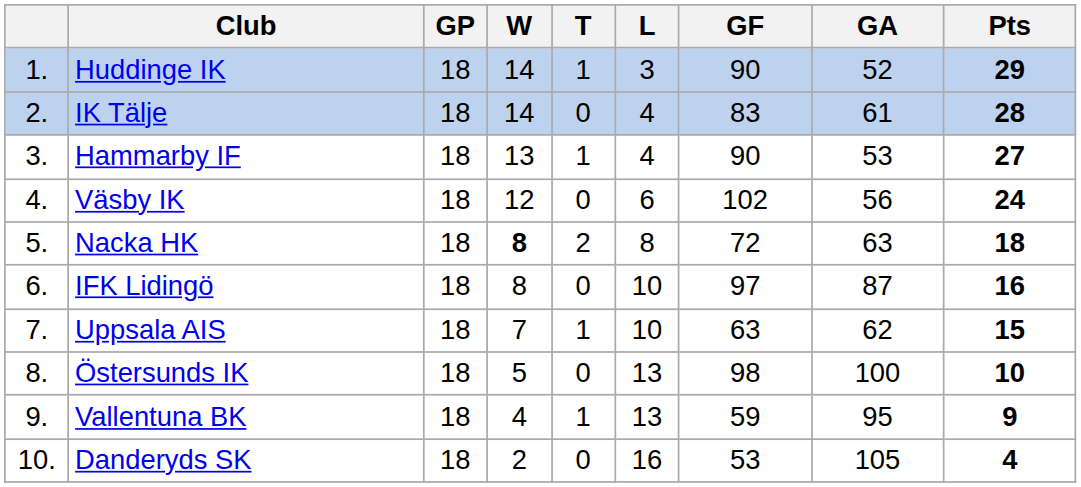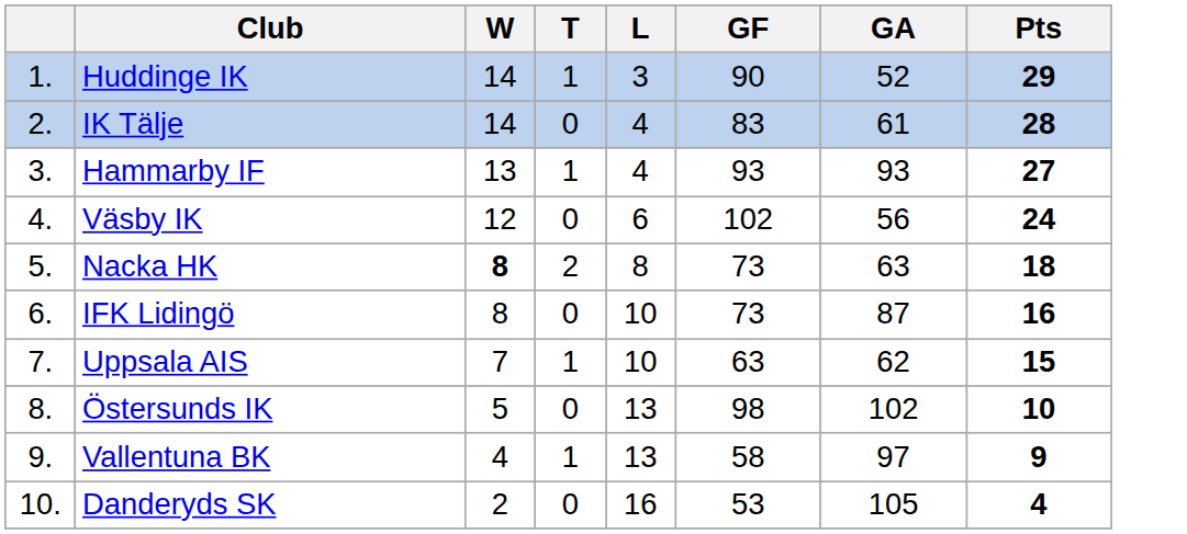 <table class="wikitable">
 <tr>
 <th width="30"></th>
 <th width="200">Club</th>
-<th width="30">GP</th>
 <th width="30">W</th>
 <th width="30">T</th>
 <th width="30">L</th>
 <th width="70">GF</th>
 <th width="70">GA</th>
 <th width="70">Pts</th>
 </tr>
 <tr bgcolor="#BCD2EE" align="center">
 <td>1.</td>
 <td align="left"><a href='#'>Huddinge IK</a></td>
-<td>18</td>
 <td>14</td>
 <td>1</td>
 <td>3</td>
 <td>90</td>
 <td>52</td>
 <td><strong>29</strong></td>
 </tr>
 <tr bgcolor="#BCD2EE" align="center">
 <td>2.</td>
 <td align="left"><a href='#'>IK Tälje</a></td>
-<td>18</td>
 <td>14</td>
 <td>0</td>
 <td>4</td>
 <td>83</td>
 <td>61</td>
 <td><strong>28</strong></td>
 </tr>
 <tr bgcolor="#FFFFFF" align="center">
 <td>3.</td>
 <td align="left"><a href='#'>Hammarby IF</a></td>
-<td>18</td>
 <td>13</td>
 <td>1</td>
 <td>4</td>
-<td>90</td>
-<td>53</td>
+<td>93</td>
+<td>93</td>
 <td><strong>27</strong></td>
 </tr>
 <tr bgcolor="#FFFFFF" align="center">
 <td>4.</td>
 <td align="left"><a href='#'>Väsby IK</a></td>
-<td>18</td>
 <td>12</td>
 <td>0</td>
 <td>6</td>
 <td>102</td>
 <td>56</td>
 <td><strong>24</strong></td>
 </tr>
 <tr bgcolor="#FFFFFF" align="center">
 <td>5.</td>
 <td align="left"><a href='#'>Nacka HK</a></td>
-<td>18</td>
 <td><strong>8</strong></td>
 <td>2</td>
 <td>8</td>
-<td>72</td>
+<td>73</td>
 <td>63</td>
 <td><strong>18</strong></td>
 </tr>
 <tr bgcolor="#FFFFFF" align="center">
 <td>6.</td>
 <td align="left"><a href='#'>IFK Lidingö</a></td>
-<td>18</td>
 <td>8</td>
 <td>0</td>
 <td>10</td>
-<td>97</td>
+<td>73</td>
 <td>87</td>
 <td><strong>16</strong></td>
 </tr>
 <tr bgcolor="#FFFFFF" align="center">
 <td>7.</td>
 <td align="left"><a href='#'>Uppsala AIS</a></td>
-<td>18</td>
 <td>7</td>
 <td>1</td>
 <td>10</td>
 <td>63</td>
 <td>62</td>
 <td><strong>15</strong></td>
 </tr>
 <tr bgcolor="#FFFFFF" align="center">
 <td>8.</td>
 <td align="left"><a href='#'>Östersunds IK</a></td>
-<td>18</td>
 <td>5</td>
 <td>0</td>
 <td>13</td>
 <td>98</td>
-<td>100</td>
+<td>102</td>
 <td><strong>10</strong></td>
 </tr>
 <tr bgcolor="#FFFFFF" align="center">
 <td>9.</td>
 <td align="left"><a href='#'>Vallentuna BK</a></td>
-<td>18</td>
 <td>4</td>
 <td>1</td>
 <td>13</td>
-<td>59</td>
-<td>95</td>
+<td>58</td>
+<td>97</td>
 <td><strong>9</strong></td>
 </tr>
 <tr bgcolor="#FFFFFF" align="center">
 <td>10.</td>
 <td align="left"><a href='#'>Danderyds SK</a></td>
-<td>18</td>
 <td>2</td>
 <td>0</td>
 <td>16</td>
 <td>53</td>
 <td>105</td>
 <td><strong>4</strong></td>
 </tr>
 </table>
